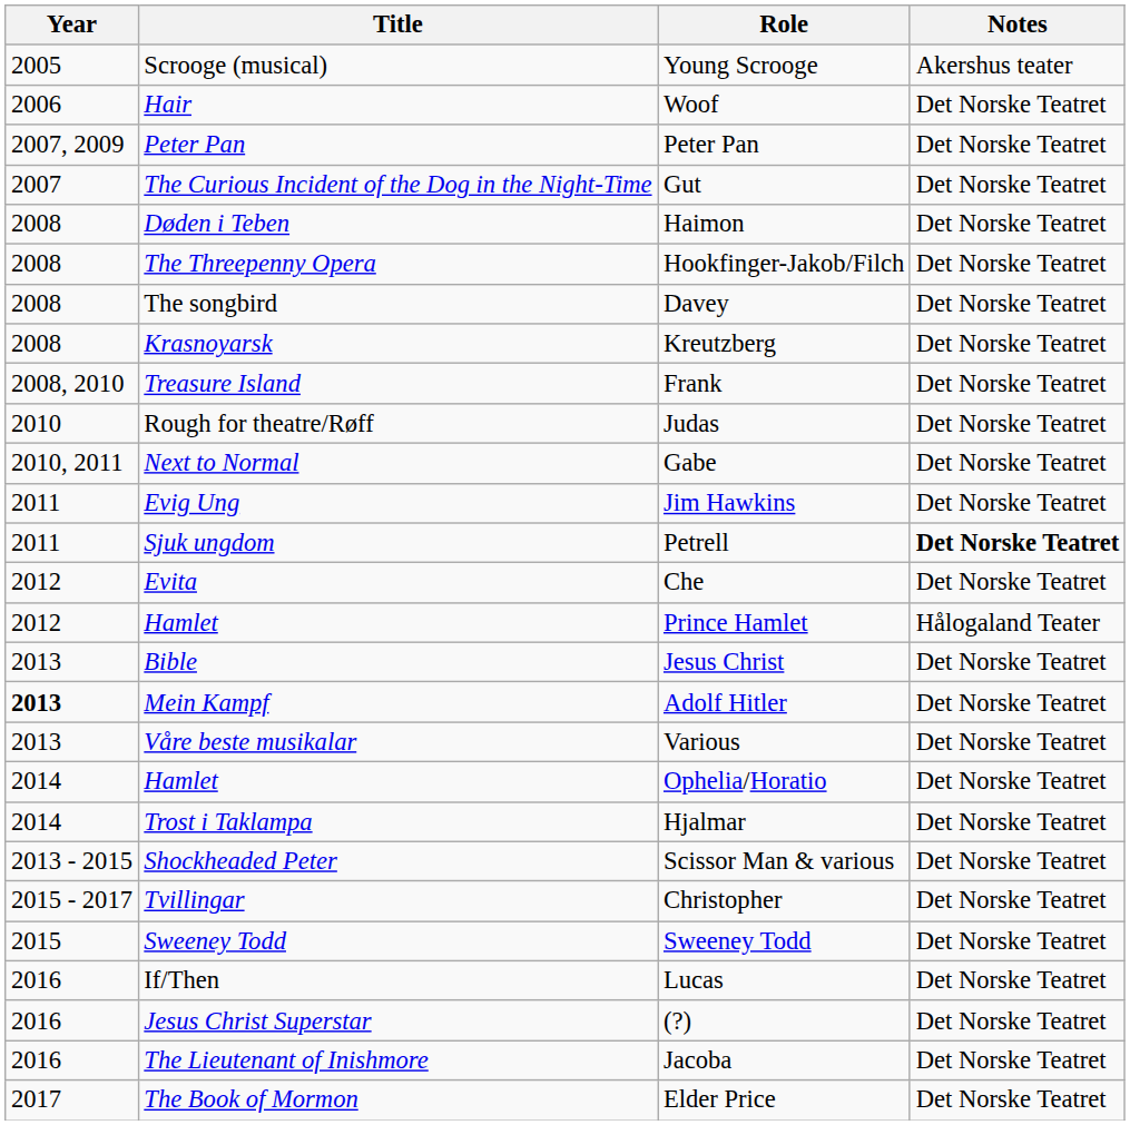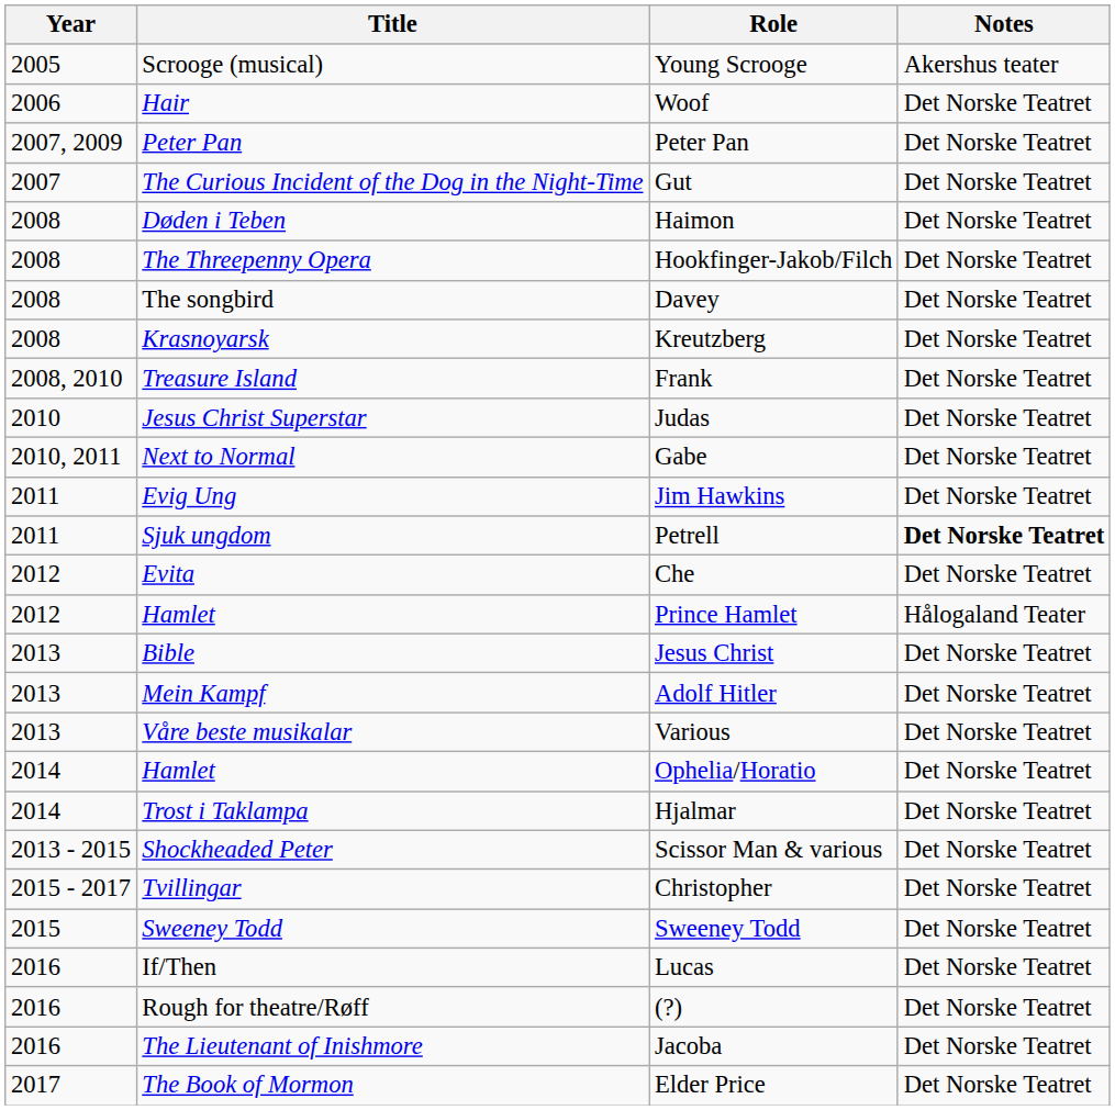 <table class="wikitable sortable">
 <tr>
 <th>Year</th>
 <th>Title</th>
 <th>Role</th>
 <th class="unsortable">Notes</th>
 </tr>
 <tr>
 <td>2005</td>
 <td>Scrooge (musical)</td>
 <td>Young Scrooge</td>
 <td>Akershus teater</td>
 </tr>
 <tr>
 <td>2006</td>
 <td><em><a href='#'>Hair</a></em></td>
 <td>Woof</td>
 <td>Det Norske Teatret</td>
 </tr>
 <tr>
 <td>2007, 2009</td>
 <td><em><a href='#'>Peter Pan</a></em></td>
 <td>Peter Pan</td>
 <td>Det Norske Teatret</td>
 </tr>
 <tr>
 <td>2007</td>
 <td><em><a href='#'>The Curious Incident of the Dog in the Night-Time</a></em></td>
 <td>Gut</td>
 <td>Det Norske Teatret</td>
 </tr>
 <tr>
 <td>2008</td>
 <td><em><a href='#'>Døden i Teben</a></em></td>
 <td>Haimon</td>
 <td>Det Norske Teatret</td>
 </tr>
 <tr>
 <td>2008</td>
 <td><em><a href='#'>The Threepenny Opera</a></em></td>
 <td>Hookfinger-Jakob/Filch</td>
 <td>Det Norske Teatret</td>
 </tr>
 <tr>
 <td>2008</td>
 <td>The songbird</td>
 <td>Davey</td>
 <td>Det Norske Teatret</td>
 </tr>
 <tr>
 <td>2008</td>
 <td><em><a href='#'>Krasnoyarsk</a></em></td>
 <td>Kreutzberg</td>
 <td>Det Norske Teatret</td>
 </tr>
 <tr>
 <td>2008, 2010</td>
 <td><em><a href='#'>Treasure Island</a></em></td>
 <td>Frank</td>
 <td>Det Norske Teatret</td>
 </tr>
 <tr>
 <td>2010</td>
-<td>Rough for theatre/Røff</td>
+<td><em><a href='#'>Jesus Christ Superstar</a></em></td>
 <td>Judas</td>
 <td>Det Norske Teatret</td>
 </tr>
 <tr>
 <td>2010, 2011</td>
 <td><em><a href='#'>Next to Normal</a></em></td>
 <td>Gabe</td>
 <td>Det Norske Teatret</td>
 </tr>
 <tr>
 <td>2011</td>
 <td><em><a href='#'>Evig Ung</a></em></td>
 <td><a href='#'>Jim Hawkins</a></td>
 <td>Det Norske Teatret</td>
 </tr>
 <tr>
 <td>2011</td>
 <td><em><a href='#'>Sjuk ungdom</a></em></td>
 <td>Petrell</td>
 <td><strong>Det Norske Teatret</strong></td>
 </tr>
 <tr>
 <td>2012</td>
 <td><em><a href='#'>Evita</a></em></td>
 <td>Che</td>
 <td>Det Norske Teatret</td>
 </tr>
 <tr>
 <td>2012</td>
 <td><em><a href='#'>Hamlet</a></em></td>
 <td><a href='#'>Prince Hamlet</a></td>
 <td>Hålogaland Teater</td>
 </tr>
 <tr>
 <td>2013</td>
 <td><em><a href='#'>Bible</a></em></td>
 <td><a href='#'>Jesus Christ</a></td>
 <td>Det Norske Teatret</td>
 </tr>
 <tr>
-<td><strong>2013</strong></td>
+<td>2013</td>
 <td><em><a href='#'>Mein Kampf</a></em></td>
 <td><a href='#'>Adolf Hitler</a></td>
 <td>Det Norske Teatret</td>
 </tr>
 <tr>
 <td>2013</td>
 <td><em><a href='#'>Våre beste musikalar</a></em></td>
 <td>Various</td>
 <td>Det Norske Teatret</td>
 </tr>
 <tr>
 <td>2014</td>
 <td><em><a href='#'>Hamlet</a></em></td>
 <td><a href='#'>Ophelia</a>/<a href='#'>Horatio</a></td>
 <td>Det Norske Teatret</td>
 </tr>
 <tr>
 <td>2014</td>
 <td><em><a href='#'>Trost i Taklampa</a></em></td>
 <td>Hjalmar</td>
 <td>Det Norske Teatret</td>
 </tr>
 <tr>
 <td>2013 - 2015</td>
 <td><em><a href='#'>Shockheaded Peter</a></em></td>
 <td>Scissor Man & various</td>
 <td>Det Norske Teatret</td>
 </tr>
 <tr>
 <td>2015 - 2017</td>
 <td><em><a href='#'>Tvillingar</a></em></td>
 <td>Christopher</td>
 <td>Det Norske Teatret</td>
 </tr>
 <tr>
 <td>2015</td>
 <td><em><a href='#'>Sweeney Todd</a></em></td>
 <td><a href='#'>Sweeney Todd</a></td>
 <td>Det Norske Teatret</td>
 </tr>
 <tr>
 <td>2016</td>
 <td>If/Then</td>
 <td>Lucas</td>
 <td>Det Norske Teatret</td>
 </tr>
 <tr>
 <td>2016</td>
-<td><em><a href='#'>Jesus Christ Superstar</a></em></td>
+<td>Rough for theatre/Røff</td>
 <td>(?)</td>
 <td>Det Norske Teatret</td>
 </tr>
 <tr>
 <td>2016</td>
 <td><em><a href='#'>The Lieutenant of Inishmore</a></em></td>
 <td>Jacoba</td>
 <td>Det Norske Teatret</td>
 </tr>
 <tr>
 <td>2017</td>
 <td><a href='#'><em>The Book of Mormon</em></a></td>
 <td>Elder Price</td>
 <td>Det Norske Teatret</td>
 </tr>
 </table>
